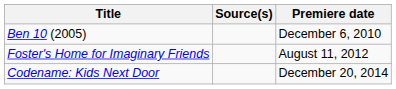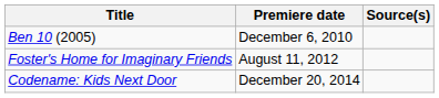 <table class="wikitable sortable">
 <tr>
 <th>Title</th>
+<th>Premiere date</th>
 <th>Source(s)</th>
-<th>Premiere date</th>
 </tr>
 <tr>
 <td><em><a href='#'>Ben 10</a></em> (2005)</td>
+<td>December 6, 2010</td>
 <td></td>
-<td>December 6, 2010</td>
 </tr>
 <tr>
 <td><em><a href='#'>Foster's Home for Imaginary Friends</a></em></td>
+<td>August 11, 2012</td>
 <td></td>
-<td>August 11, 2012</td>
 </tr>
 <tr>
 <td><em><a href='#'>Codename: Kids Next Door</a></em></td>
+<td>December 20, 2014</td>
 <td></td>
-<td>December 20, 2014</td>
 </tr>
 </table>
